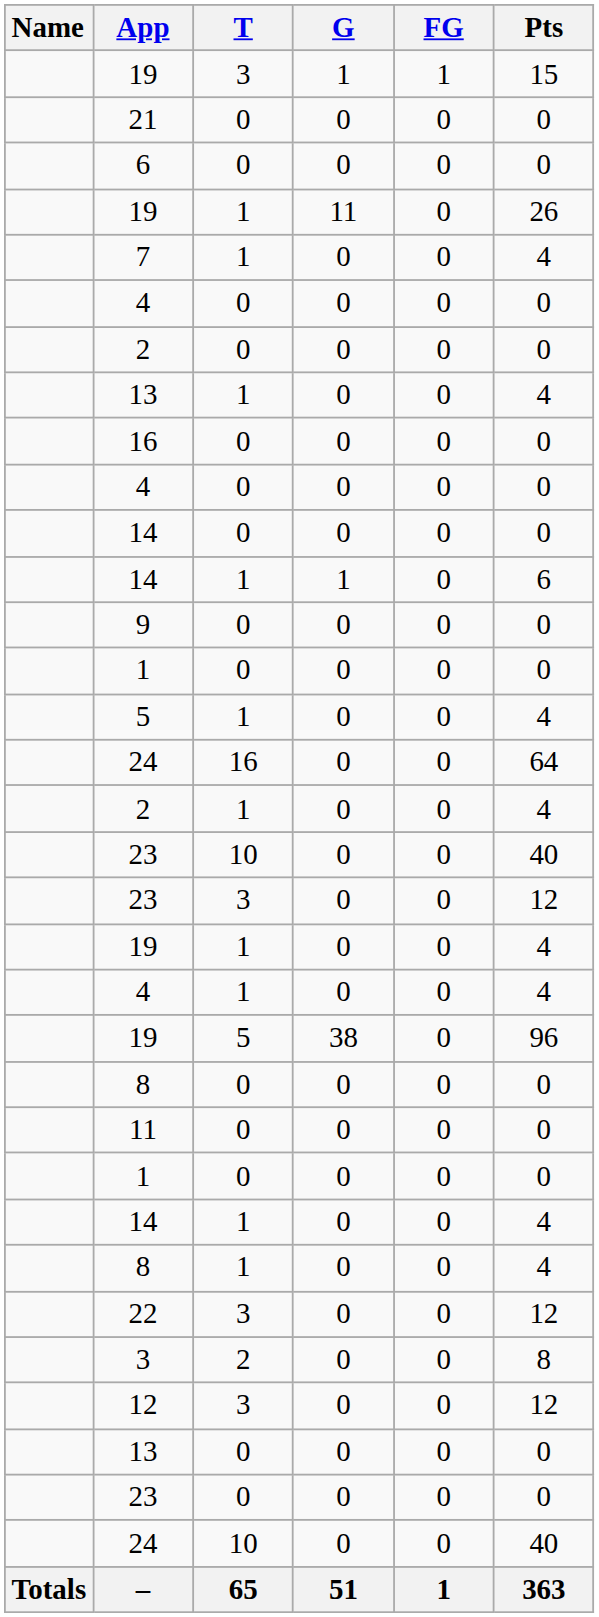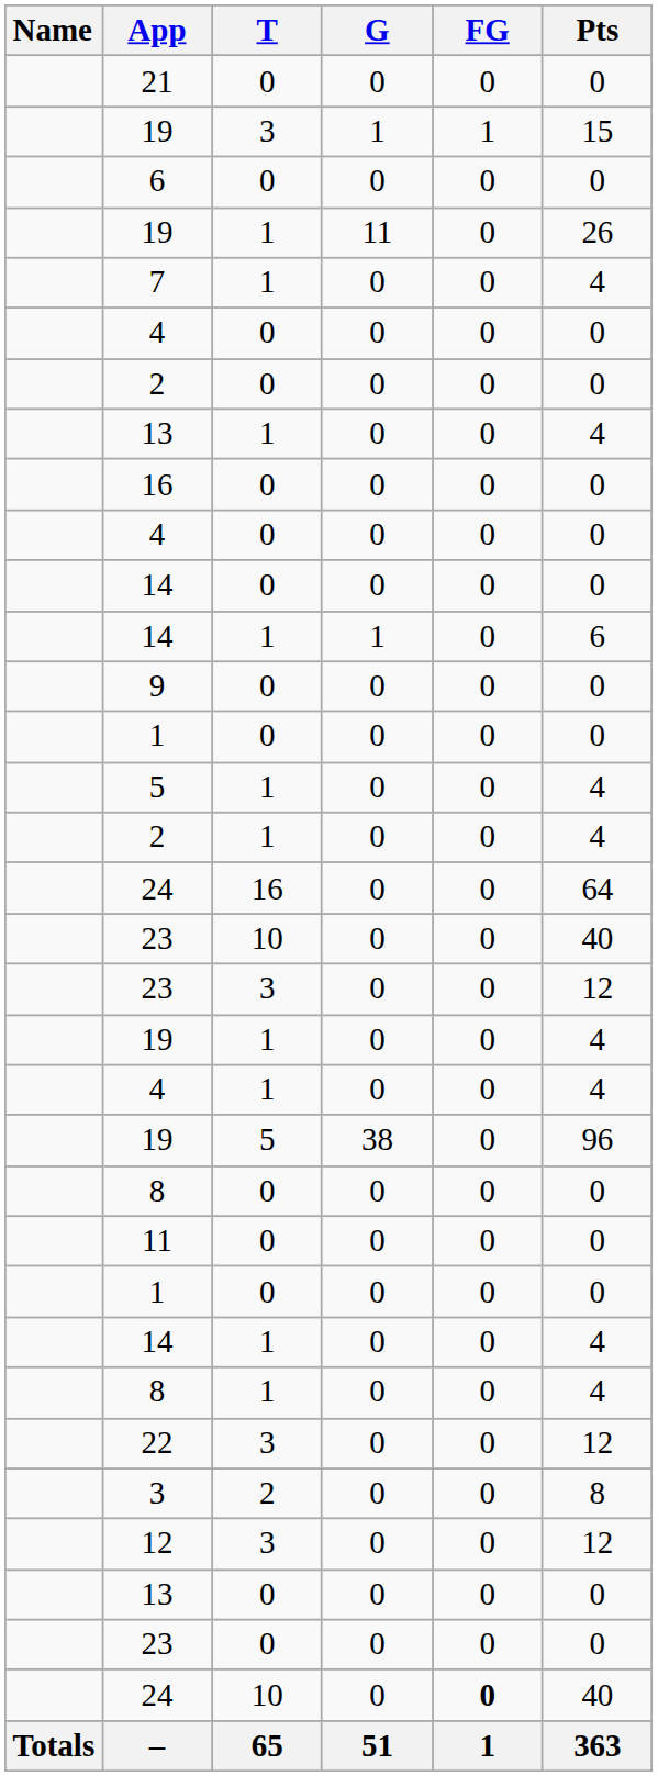 <table class="wikitable sortable" style="text-align:center;">
 <tr>
 <th style="text-align:left;">Name</th>
 <th style="width:3em"><a href='#'>App</a></th>
 <th style="width:3em"><a href='#'>T</a></th>
 <th style="width:3em"><a href='#'>G</a></th>
 <th style="width:3em"><a href='#'>FG</a></th>
 <th style="width:3em">Pts</th>
 </tr>
 <tr>
 <td style="text-align:left;"></td>
+<td>21</td>
+<td>0</td>
+<td>0</td>
+<td>0</td>
+<td>0</td>
+</tr>
+<tr>
+<td style="text-align:left;"></td>
 <td>19</td>
 <td>3</td>
 <td>1</td>
 <td>1</td>
 <td>15</td>
-</tr>
-<tr>
-<td style="text-align:left;"></td>
-<td>21</td>
-<td>0</td>
-<td>0</td>
-<td>0</td>
-<td>0</td>
 </tr>
 <tr>
 <td style="text-align:left;"></td>
 <td>6</td>
 <td>0</td>
 <td>0</td>
 <td>0</td>
 <td>0</td>
 </tr>
 <tr>
 <td style="text-align:left;"></td>
 <td>19</td>
 <td>1</td>
 <td>11</td>
 <td>0</td>
 <td>26</td>
 </tr>
 <tr>
 <td style="text-align:left;"></td>
 <td>7</td>
 <td>1</td>
 <td>0</td>
 <td>0</td>
 <td>4</td>
 </tr>
 <tr>
 <td style="text-align:left;"></td>
 <td>4</td>
 <td>0</td>
 <td>0</td>
 <td>0</td>
 <td>0</td>
 </tr>
 <tr>
 <td style="text-align:left;"></td>
 <td>2</td>
 <td>0</td>
 <td>0</td>
 <td>0</td>
 <td>0</td>
 </tr>
 <tr>
 <td style="text-align:left;"></td>
 <td>13</td>
 <td>1</td>
 <td>0</td>
 <td>0</td>
 <td>4</td>
 </tr>
 <tr>
 <td style="text-align:left;"></td>
 <td>16</td>
 <td>0</td>
 <td>0</td>
 <td>0</td>
 <td>0</td>
 </tr>
 <tr>
 <td style="text-align:left;"></td>
 <td>4</td>
 <td>0</td>
 <td>0</td>
 <td>0</td>
 <td>0</td>
 </tr>
 <tr>
 <td style="text-align:left;"></td>
 <td>14</td>
 <td>0</td>
 <td>0</td>
 <td>0</td>
 <td>0</td>
 </tr>
 <tr>
 <td style="text-align:left;"></td>
 <td>14</td>
 <td>1</td>
 <td>1</td>
 <td>0</td>
 <td>6</td>
 </tr>
 <tr>
 <td style="text-align:left;"></td>
 <td>9</td>
 <td>0</td>
 <td>0</td>
 <td>0</td>
 <td>0</td>
 </tr>
 <tr>
 <td style="text-align:left;"></td>
 <td>1</td>
 <td>0</td>
 <td>0</td>
 <td>0</td>
 <td>0</td>
 </tr>
 <tr>
 <td style="text-align:left;"></td>
 <td>5</td>
 <td>1</td>
 <td>0</td>
 <td>0</td>
 <td>4</td>
 </tr>
 <tr>
 <td style="text-align:left;"></td>
+<td>2</td>
+<td>1</td>
+<td>0</td>
+<td>0</td>
+<td>4</td>
+</tr>
+<tr>
+<td style="text-align:left;"></td>
 <td>24</td>
 <td>16</td>
 <td>0</td>
 <td>0</td>
 <td>64</td>
-</tr>
-<tr>
-<td style="text-align:left;"></td>
-<td>2</td>
-<td>1</td>
-<td>0</td>
-<td>0</td>
-<td>4</td>
 </tr>
 <tr>
 <td style="text-align:left;"></td>
 <td>23</td>
 <td>10</td>
 <td>0</td>
 <td>0</td>
 <td>40</td>
 </tr>
 <tr>
 <td style="text-align:left;"></td>
 <td>23</td>
 <td>3</td>
 <td>0</td>
 <td>0</td>
 <td>12</td>
 </tr>
 <tr>
 <td style="text-align:left;"></td>
 <td>19</td>
 <td>1</td>
 <td>0</td>
 <td>0</td>
 <td>4</td>
 </tr>
 <tr>
 <td style="text-align:left;"></td>
 <td>4</td>
 <td>1</td>
 <td>0</td>
 <td>0</td>
 <td>4</td>
 </tr>
 <tr>
 <td style="text-align:left;"></td>
 <td>19</td>
 <td>5</td>
 <td>38</td>
 <td>0</td>
 <td>96</td>
 </tr>
 <tr>
 <td style="text-align:left;"></td>
 <td>8</td>
 <td>0</td>
 <td>0</td>
 <td>0</td>
 <td>0</td>
 </tr>
 <tr>
 <td style="text-align:left;"></td>
 <td>11</td>
 <td>0</td>
 <td>0</td>
 <td>0</td>
 <td>0</td>
 </tr>
 <tr>
 <td style="text-align:left;"></td>
 <td>1</td>
 <td>0</td>
 <td>0</td>
 <td>0</td>
 <td>0</td>
 </tr>
 <tr>
 <td style="text-align:left;"></td>
 <td>14</td>
 <td>1</td>
 <td>0</td>
 <td>0</td>
 <td>4</td>
 </tr>
 <tr>
 <td style="text-align:left;"></td>
 <td>8</td>
 <td>1</td>
 <td>0</td>
 <td>0</td>
 <td>4</td>
 </tr>
 <tr>
 <td style="text-align:left;"></td>
 <td>22</td>
 <td>3</td>
 <td>0</td>
 <td>0</td>
 <td>12</td>
 </tr>
 <tr>
 <td style="text-align:left;"></td>
 <td>3</td>
 <td>2</td>
 <td>0</td>
 <td>0</td>
 <td>8</td>
 </tr>
 <tr>
 <td style="text-align:left;"></td>
 <td>12</td>
 <td>3</td>
 <td>0</td>
 <td>0</td>
 <td>12</td>
 </tr>
 <tr>
 <td style="text-align:left;"></td>
 <td>13</td>
 <td>0</td>
 <td>0</td>
 <td>0</td>
 <td>0</td>
 </tr>
 <tr>
 <td style="text-align:left;"></td>
 <td>23</td>
 <td>0</td>
 <td>0</td>
 <td>0</td>
 <td>0</td>
 </tr>
 <tr>
 <td style="text-align:left;"></td>
 <td>24</td>
 <td>10</td>
 <td>0</td>
-<td>0</td>
+<td><strong>0</strong></td>
 <td>40</td>
 </tr>
 <tr class="sortbottom">
 <th>Totals</th>
 <th>–</th>
 <th>65</th>
 <th>51</th>
 <th>1</th>
 <th>363</th>
 </tr>
 </table>
